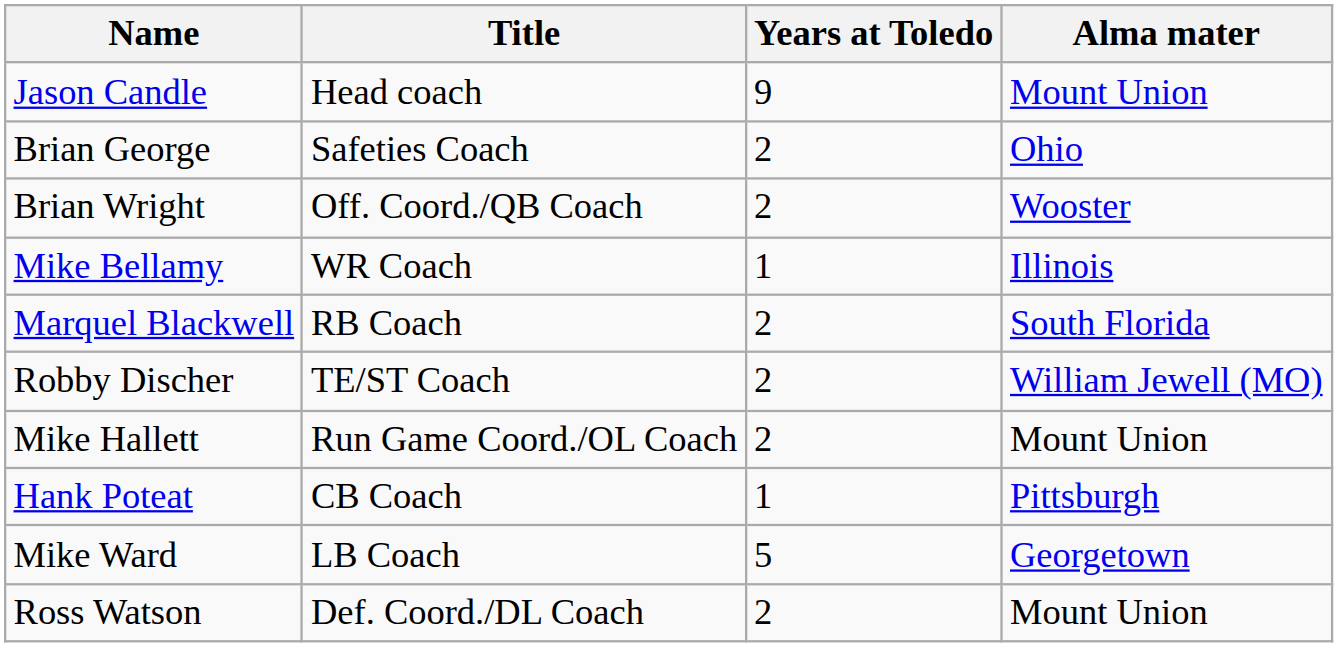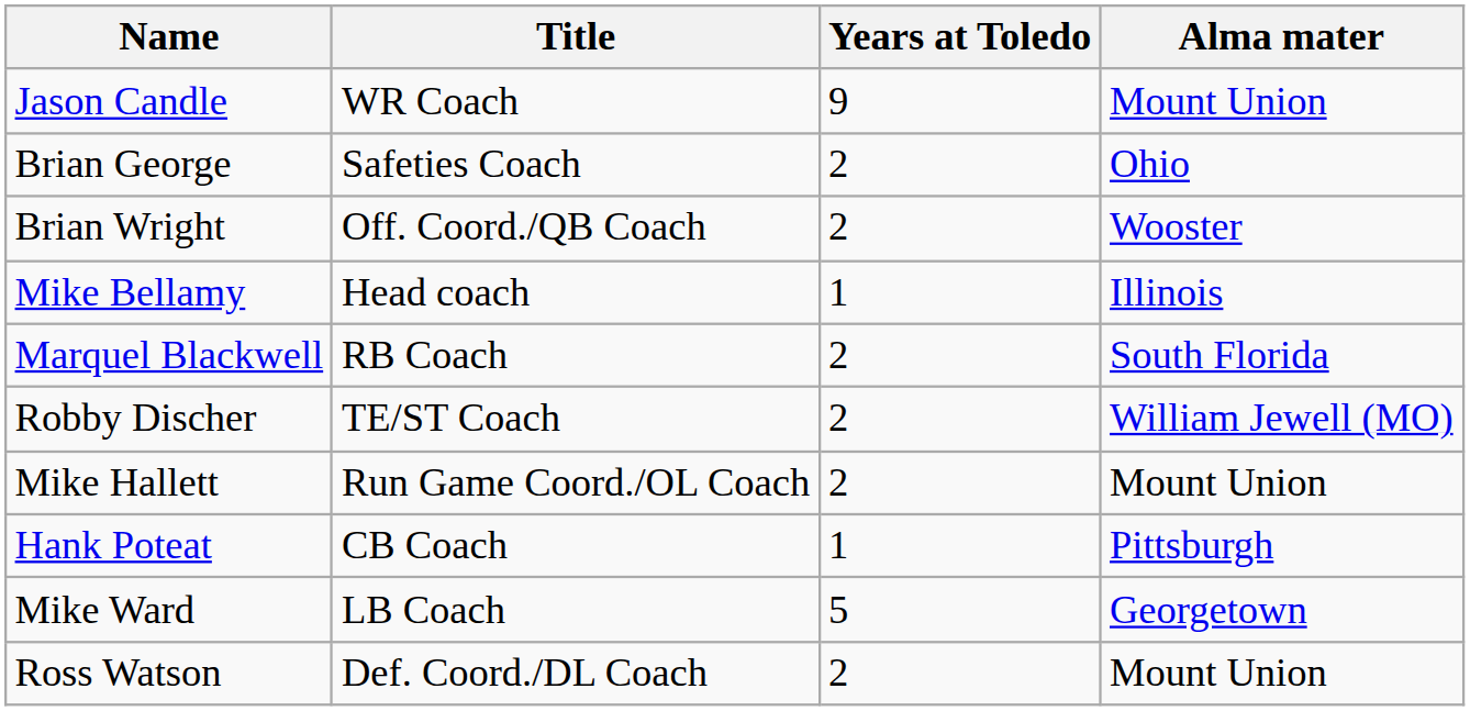 <table class="wikitable">
 <tr>
 <th>Name</th>
 <th>Title</th>
 <th>Years at Toledo</th>
 <th>Alma mater</th>
 </tr>
 <tr>
 <td><a href='#'>Jason Candle</a></td>
-<td>Head coach</td>
+<td>WR Coach</td>
 <td>9</td>
 <td><a href='#'>Mount Union</a></td>
 </tr>
 <tr>
 <td>Brian George</td>
 <td>Safeties Coach</td>
 <td>2</td>
 <td><a href='#'>Ohio</a></td>
 </tr>
 <tr>
 <td>Brian Wright</td>
 <td>Off. Coord./QB Coach</td>
 <td>2</td>
 <td><a href='#'>Wooster</a></td>
 </tr>
 <tr>
 <td><a href='#'>Mike Bellamy</a></td>
-<td>WR Coach</td>
+<td>Head coach</td>
 <td>1</td>
 <td><a href='#'>Illinois</a></td>
 </tr>
 <tr>
 <td><a href='#'>Marquel Blackwell</a></td>
 <td>RB Coach</td>
 <td>2</td>
 <td><a href='#'>South Florida</a></td>
 </tr>
 <tr>
 <td>Robby Discher</td>
 <td>TE/ST Coach</td>
 <td>2</td>
 <td><a href='#'>William Jewell (MO)</a></td>
 </tr>
 <tr>
 <td>Mike Hallett</td>
 <td>Run Game Coord./OL Coach</td>
 <td>2</td>
 <td>Mount Union</td>
 </tr>
 <tr>
 <td><a href='#'>Hank Poteat</a></td>
 <td>CB Coach</td>
 <td>1</td>
 <td><a href='#'>Pittsburgh</a></td>
 </tr>
 <tr>
 <td>Mike Ward</td>
 <td>LB Coach</td>
 <td>5</td>
 <td><a href='#'>Georgetown</a></td>
 </tr>
 <tr>
 <td>Ross Watson</td>
 <td>Def. Coord./DL Coach</td>
 <td>2</td>
 <td>Mount Union</td>
 </tr>
 </table>
